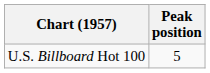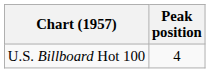 <table class="wikitable sortable">
 <tr>
 <th align="left">Chart (1957)</th>
 <th align="center">Peak<br>position</th>
 </tr>
 <tr>
 <td align="left">U.S. <em>Billboard</em> Hot 100</td>
-<td align="center">5</td>
+<td align="center">4</td>
 </tr>
 </table>
